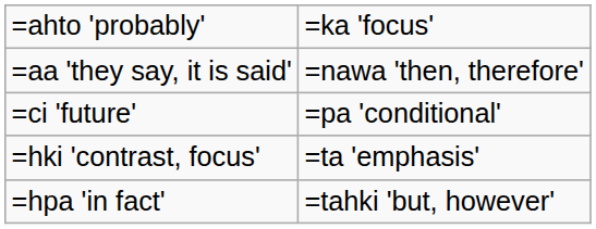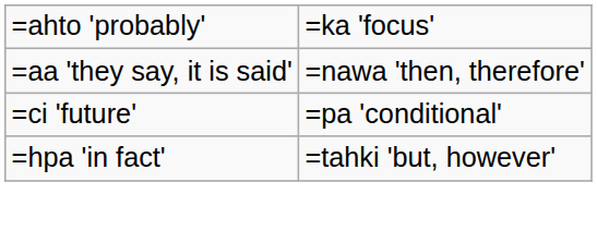 <table class="wikitable">
 <tr>
 <td>=ahto 'probably'</td>
 <td>=ka 'focus'</td>
 </tr>
 <tr>
 <td>=aa 'they say, it is said'</td>
 <td>=nawa 'then, therefore'</td>
 </tr>
 <tr>
 <td>=ci 'future'</td>
 <td>=pa 'conditional'</td>
 </tr>
 <tr>
-<td>=hki 'contrast, focus'</td>
-<td>=ta 'emphasis'</td>
-</tr>
-<tr>
 <td>=hpa 'in fact'</td>
 <td>=tahki 'but, however'</td>
 </tr>
 </table>
